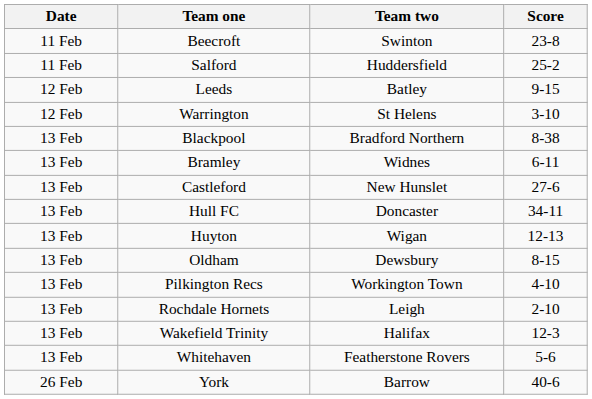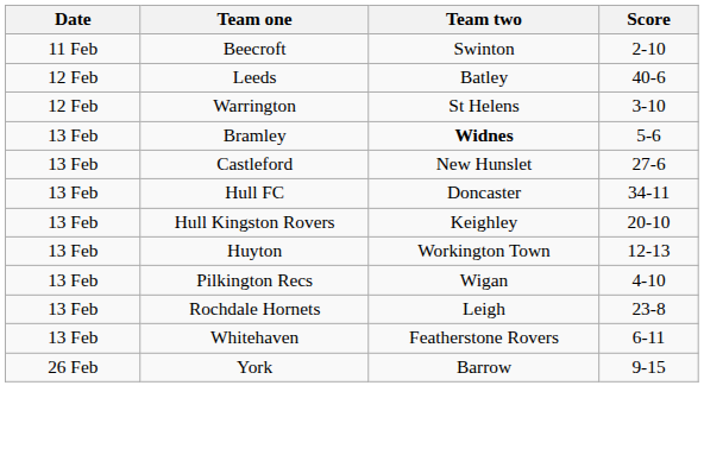 <table class="wikitable" style="text-align: center">
 <tr>
 <th width=150>Date</th>
 <th width=250>Team one</th>
 <th width=250>Team two</th>
 <th width=100>Score</th>
 </tr>
 <tr>
 <td>11 Feb</td>
 <td>Beecroft</td>
 <td>Swinton</td>
-<td>23-8</td>
-</tr>
-<tr>
-<td>11 Feb</td>
-<td>Salford</td>
-<td>Huddersfield</td>
-<td>25-2</td>
+<td>2-10</td>
 </tr>
 <tr>
 <td>12 Feb</td>
 <td>Leeds</td>
 <td>Batley</td>
-<td>9-15</td>
+<td>40-6</td>
 </tr>
 <tr>
 <td>12 Feb</td>
 <td>Warrington</td>
 <td>St Helens</td>
 <td>3-10</td>
 </tr>
 <tr>
 <td>13 Feb</td>
-<td>Blackpool</td>
-<td>Bradford Northern</td>
-<td>8-38</td>
-</tr>
-<tr>
-<td>13 Feb</td>
 <td>Bramley</td>
-<td>Widnes</td>
-<td>6-11</td>
+<td><strong>Widnes</strong></td>
+<td>5-6</td>
 </tr>
 <tr>
 <td>13 Feb</td>
 <td>Castleford</td>
 <td>New Hunslet</td>
 <td>27-6</td>
 </tr>
 <tr>
 <td>13 Feb</td>
 <td>Hull FC</td>
 <td>Doncaster</td>
 <td>34-11</td>
 </tr>
 <tr>
 <td>13 Feb</td>
+<td>Hull Kingston Rovers</td>
+<td>Keighley</td>
+<td>20-10</td>
+</tr>
+<tr>
+<td>13 Feb</td>
 <td>Huyton</td>
-<td>Wigan</td>
+<td>Workington Town</td>
 <td>12-13</td>
 </tr>
 <tr>
 <td>13 Feb</td>
-<td>Oldham</td>
-<td>Dewsbury</td>
-<td>8-15</td>
-</tr>
-<tr>
-<td>13 Feb</td>
 <td>Pilkington Recs</td>
-<td>Workington Town</td>
+<td>Wigan</td>
 <td>4-10</td>
 </tr>
 <tr>
 <td>13 Feb</td>
 <td>Rochdale Hornets</td>
 <td>Leigh</td>
-<td>2-10</td>
-</tr>
-<tr>
-<td>13 Feb</td>
-<td>Wakefield Trinity</td>
-<td>Halifax</td>
-<td>12-3</td>
+<td>23-8</td>
 </tr>
 <tr>
 <td>13 Feb</td>
 <td>Whitehaven</td>
 <td>Featherstone Rovers</td>
-<td>5-6</td>
+<td>6-11</td>
 </tr>
 <tr>
 <td>26 Feb</td>
 <td>York</td>
 <td>Barrow</td>
-<td>40-6</td>
+<td>9-15</td>
 </tr>
 </table>
